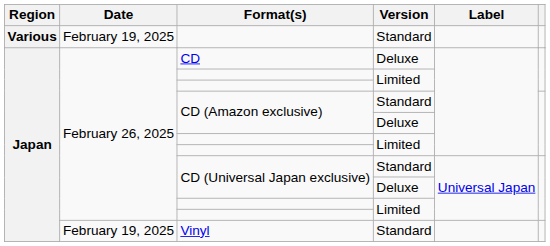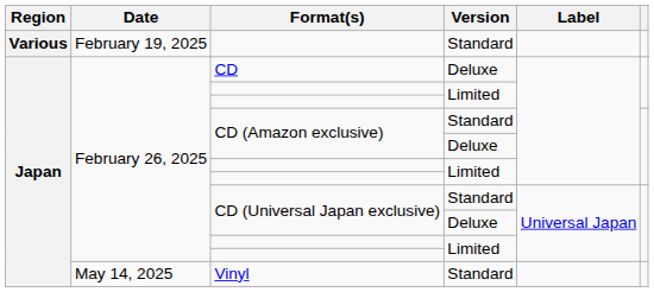 <table class="wikitable plainrowheaders">
 <tr>
 <th scope="col">Region</th>
 <th scope="col">Date</th>
 <th scope="col">Format(s)</th>
 <th scope="col">Version</th>
 <th scope="col">Label</th>
 <th scope="col"></th>
 </tr>
 <tr>
 <th scope="row">Various</th>
 <td>February 19, 2025</td>
 <td></td>
 <td rowspan="2">Standard</td>
 <td></td>
 <td align="center"></td>
 </tr>
 <tr>
 <th rowspan="13" scope="row">Japan</th>
 <td rowspan="12">February 26, 2025</td>
 <td rowspan="2"><a href='#'>CD</a></td>
 <td rowspan="8"></td>
 <td rowspan="4" align="center"></td>
 </tr>
 <tr>
 <td>Deluxe</td>
 </tr>
 <tr>
 <td></td>
 <td rowspan="2">Limited</td>
 </tr>
 <tr>
 <td></td>
 </tr>
 <tr>
 <td rowspan="2">CD (Amazon exclusive)</td>
 <td>Standard</td>
 <td rowspan="4" align="center"></td>
 </tr>
 <tr>
 <td>Deluxe</td>
 </tr>
 <tr>
 <td></td>
 <td rowspan="2">Limited</td>
 </tr>
 <tr>
 <td></td>
 </tr>
 <tr>
 <td rowspan="2">CD (Universal Japan exclusive)</td>
 <td>Standard</td>
 <td rowspan="4"><a href='#'>Universal Japan</a></td>
 <td rowspan="4" align="center"></td>
 </tr>
 <tr>
 <td>Deluxe</td>
 </tr>
 <tr>
 <td></td>
 <td rowspan="2">Limited</td>
 </tr>
 <tr>
 <td></td>
 </tr>
 <tr>
-<td>February 19, 2025</td>
+<td>May 14, 2025</td>
 <td><a href='#'>Vinyl</a></td>
 <td>Standard</td>
 <td></td>
 <td align="center"></td>
 </tr>
 </table>
